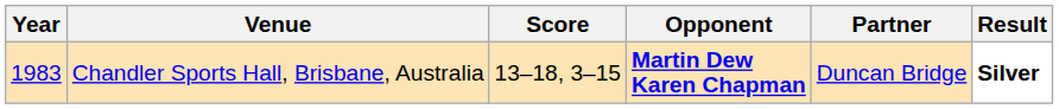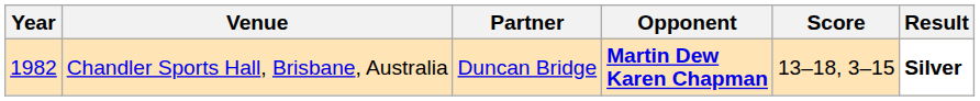 <table class="sortable wikitable" style="font-size: 90%;">
 <tr>
 <th>Year</th>
 <th>Venue</th>
+<th>Partner</th>
+<th>Opponent</th>
 <th>Score</th>
-<th>Opponent</th>
-<th>Partner</th>
 <th>Result</th>
 </tr>
 <tr style="background:#FFE4B5">
-<td align="center"><a href='#'>1983</a></td>
+<td align="center"><a href='#'>1982</a></td>
 <td align="left"><a href='#'>Chandler Sports Hall</a>, <a href='#'>Brisbane</a>, Australia</td>
+<td align="left"> <a href='#'>Duncan Bridge</a></td>
+<td align="left"><strong> <a href='#'>Martin Dew</a><br> <a href='#'>Karen Chapman</a></strong></td>
 <td align="left">13–18, 3–15</td>
-<td align="left"><strong> <a href='#'>Martin Dew</a><br> <a href='#'>Karen Chapman</a></strong></td>
-<td align="left"> <a href='#'>Duncan Bridge</a></td>
 <td style="text-align:left; background:white"> <strong>Silver</strong></td>
 </tr>
 </table>
